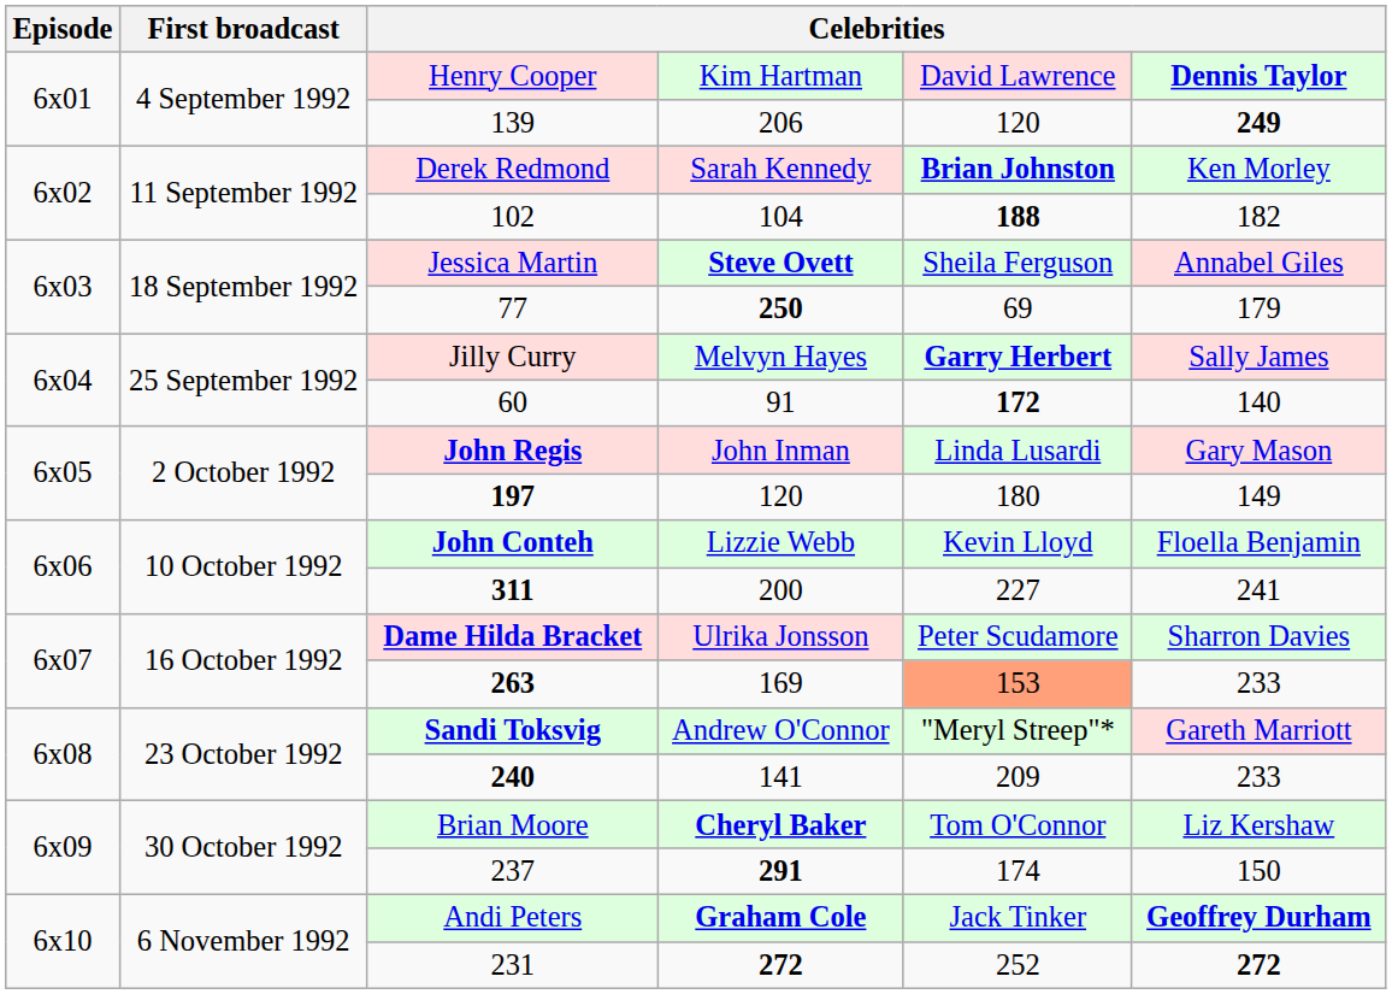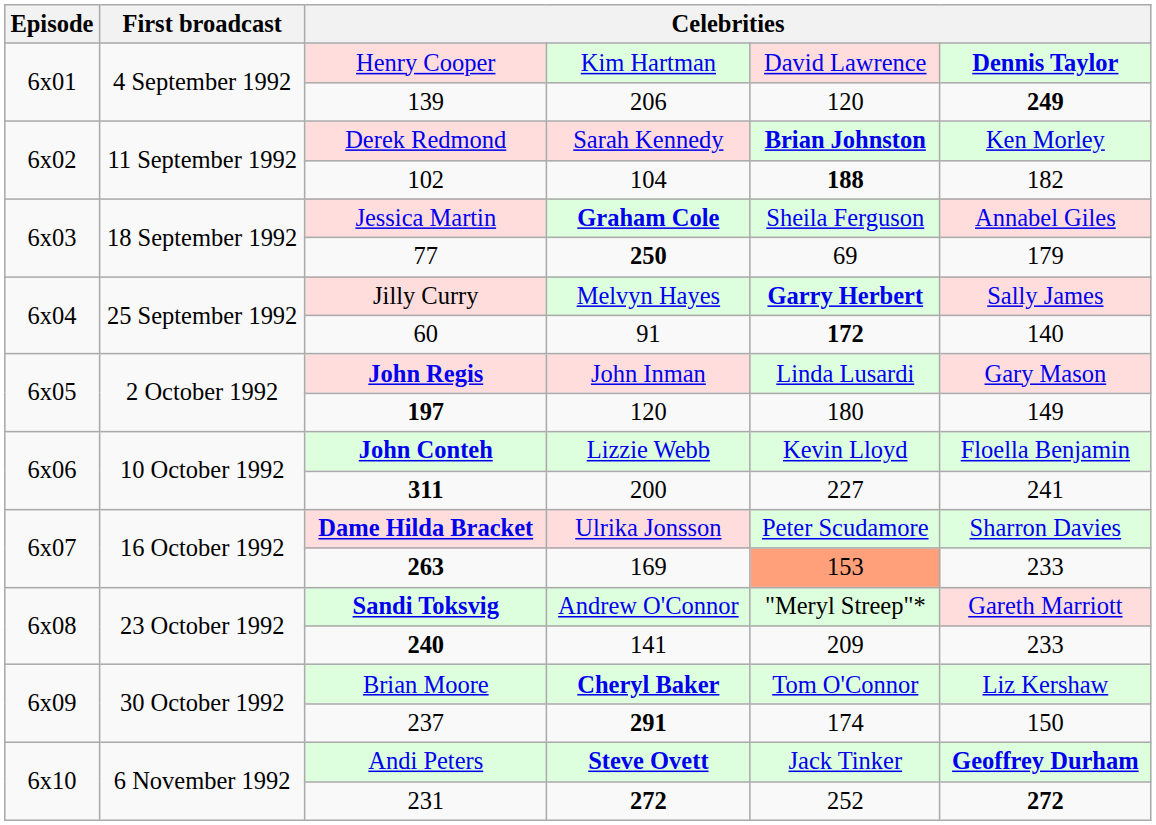 <table class="wikitable" width="750px" style="text-align:center;">
 <tr>
 <th width="8%">Episode</th>
 <th width="18%">First broadcast</th>
 <th colspan="4">Celebrities</th>
 </tr>
 <tr>
 <td rowspan="2">6x01</td>
 <td rowspan="2">4 September 1992</td>
 <td bgcolor="ffdddd"><a href='#'>Henry Cooper</a></td>
 <td bgcolor="ddffdd"><a href='#'>Kim Hartman</a></td>
 <td bgcolor="ffdddd"><a href='#'>David Lawrence</a></td>
 <td bgcolor="ddffdd"><strong><a href='#'>Dennis Taylor</a></strong></td>
 </tr>
 <tr>
 <td>139</td>
 <td>206</td>
 <td>120</td>
 <td><strong>249</strong></td>
 </tr>
 <tr>
 <td rowspan="2">6x02</td>
 <td rowspan="2">11 September 1992</td>
 <td bgcolor="ffdddd"><a href='#'>Derek Redmond</a></td>
 <td bgcolor="ffdddd"><a href='#'>Sarah Kennedy</a></td>
 <td bgcolor="ddffdd"><strong><a href='#'>Brian Johnston</a></strong></td>
 <td bgcolor="ddffdd"><a href='#'>Ken Morley</a></td>
 </tr>
 <tr>
 <td>102</td>
 <td>104</td>
 <td><strong>188</strong></td>
 <td>182</td>
 </tr>
 <tr>
 <td rowspan="2">6x03</td>
 <td rowspan="2">18 September 1992</td>
 <td bgcolor="ffdddd"><a href='#'>Jessica Martin</a></td>
-<td bgcolor="ddffdd"><strong><a href='#'>Steve Ovett</a></strong></td>
+<td bgcolor="ddffdd"><strong><a href='#'>Graham Cole</a></strong></td>
 <td bgcolor="ddffdd"><a href='#'>Sheila Ferguson</a></td>
 <td bgcolor="ffdddd"><a href='#'>Annabel Giles</a></td>
 </tr>
 <tr>
 <td>77</td>
 <td><strong>250</strong></td>
 <td>69</td>
 <td>179</td>
 </tr>
 <tr>
 <td rowspan="2">6x04</td>
 <td rowspan="2">25 September 1992</td>
 <td bgcolor="ffdddd">Jilly Curry</td>
 <td bgcolor="ddffdd"><a href='#'>Melvyn Hayes</a></td>
 <td bgcolor="ddffdd"><strong><a href='#'>Garry Herbert</a></strong></td>
 <td bgcolor="ffdddd"><a href='#'>Sally James</a></td>
 </tr>
 <tr>
 <td>60</td>
 <td>91</td>
 <td><strong>172</strong></td>
 <td>140</td>
 </tr>
 <tr>
 <td rowspan="2">6x05</td>
 <td rowspan="2">2 October 1992</td>
 <td bgcolor="ffdddd"><strong><a href='#'>John Regis</a></strong></td>
 <td bgcolor="ffdddd"><a href='#'>John Inman</a></td>
 <td bgcolor="ddffdd"><a href='#'>Linda Lusardi</a></td>
 <td bgcolor="ffdddd"><a href='#'>Gary Mason</a></td>
 </tr>
 <tr>
 <td><strong>197</strong></td>
 <td>120</td>
 <td>180</td>
 <td>149</td>
 </tr>
 <tr>
 <td rowspan="2">6x06</td>
 <td rowspan="2">10 October 1992</td>
 <td bgcolor="ddffdd"><strong><a href='#'>John Conteh</a></strong></td>
 <td bgcolor="ddffdd"><a href='#'>Lizzie Webb</a></td>
 <td bgcolor="ddffdd"><a href='#'>Kevin Lloyd</a></td>
 <td bgcolor="ddffdd"><a href='#'>Floella Benjamin</a></td>
 </tr>
 <tr>
 <td><strong>311</strong></td>
 <td>200</td>
 <td>227</td>
 <td>241</td>
 </tr>
 <tr>
 <td rowspan="2">6x07</td>
 <td rowspan="2">16 October 1992</td>
 <td bgcolor="ffdddd"><strong><a href='#'>Dame Hilda Bracket</a></strong></td>
 <td bgcolor="ffdddd"><a href='#'>Ulrika Jonsson</a></td>
 <td bgcolor="ddffdd"><a href='#'>Peter Scudamore</a></td>
 <td bgcolor="ddffdd"><a href='#'>Sharron Davies</a></td>
 </tr>
 <tr>
 <td><strong>263</strong></td>
 <td>169</td>
 <td style="background: lightsalmon;">153</td>
 <td>233</td>
 </tr>
 <tr>
 <td rowspan="2">6x08</td>
 <td rowspan="2">23 October 1992</td>
 <td bgcolor="ddffdd"><strong><a href='#'>Sandi Toksvig</a></strong></td>
 <td bgcolor="ddffdd"><a href='#'>Andrew O'Connor</a></td>
 <td bgcolor="ddffdd">"Meryl Streep"*</td>
 <td bgcolor="ffdddd"><a href='#'>Gareth Marriott</a></td>
 </tr>
 <tr>
 <td><strong>240</strong></td>
 <td>141</td>
 <td>209</td>
 <td>233</td>
 </tr>
 <tr>
 <td rowspan="2">6x09</td>
 <td rowspan="2">30 October 1992</td>
 <td bgcolor="ddffdd"><a href='#'>Brian Moore</a></td>
 <td bgcolor="ddffdd"><strong><a href='#'>Cheryl Baker</a></strong></td>
 <td bgcolor="ddffdd"><a href='#'>Tom O'Connor</a></td>
 <td bgcolor="ddffdd"><a href='#'>Liz Kershaw</a></td>
 </tr>
 <tr>
 <td>237</td>
 <td><strong>291</strong></td>
 <td>174</td>
 <td>150</td>
 </tr>
 <tr>
 <td rowspan="2">6x10</td>
 <td rowspan="2">6 November 1992</td>
 <td bgcolor="ddffdd"><a href='#'>Andi Peters</a></td>
-<td bgcolor="ddffdd"><strong><a href='#'>Graham Cole</a></strong></td>
+<td bgcolor="ddffdd"><strong><a href='#'>Steve Ovett</a></strong></td>
 <td bgcolor="ddffdd"><a href='#'>Jack Tinker</a></td>
 <td bgcolor="ddffdd"><strong><a href='#'>Geoffrey Durham</a></strong></td>
 </tr>
 <tr>
 <td>231</td>
 <td><strong>272</strong></td>
 <td>252</td>
 <td><strong>272</strong></td>
 </tr>
 </table>
